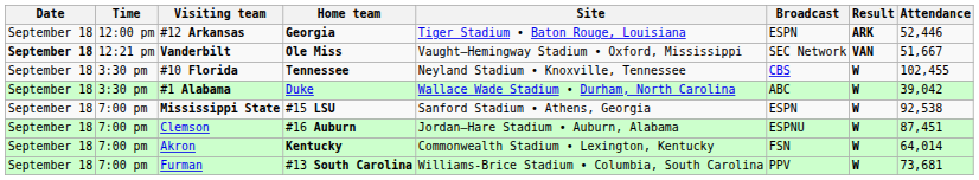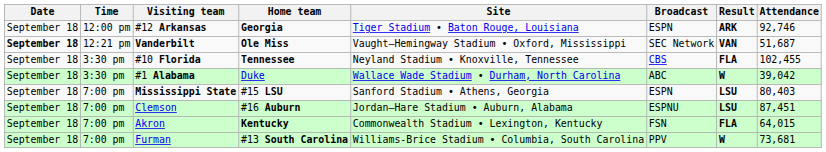 <table class="wikitable" style="font-size:95%;">
 <tr>
 <th>Date</th>
 <th>Time</th>
 <th>Visiting team</th>
 <th>Home team</th>
 <th>Site</th>
 <th>Broadcast</th>
 <th>Result</th>
 <th>Attendance</th>
 </tr>
 <tr bgcolor=>
 <td>September 18</td>
 <td>12:00 pm</td>
 <td>#12 <strong>Arkansas</strong></td>
 <td><strong>Georgia</strong></td>
 <td><a href='#'>Tiger Stadium</a> • <a href='#'>Baton Rouge, Louisiana</a></td>
 <td>ESPN</td>
 <td><strong>ARK</strong> </td>
-<td>52,446</td>
+<td>92,746</td>
 </tr>
 <tr bgcolor=>
 <td><strong>September 18</strong></td>
 <td>12:21 pm</td>
 <td><strong>Vanderbilt</strong></td>
 <td><strong>Ole Miss</strong></td>
 <td>Vaught–Hemingway Stadium • Oxford, Mississippi</td>
 <td>SEC Network</td>
 <td><strong>VAN</strong> </td>
-<td>51,667</td>
+<td>51,687</td>
 </tr>
 <tr bgcolor=>
 <td>September 18</td>
 <td>3:30 pm</td>
 <td>#10 <strong>Florida</strong></td>
 <td><strong>Tennessee</strong></td>
 <td>Neyland Stadium • Knoxville, Tennessee</td>
 <td><a href='#'>CBS</a></td>
-<td><strong>W</strong> </td>
+<td><strong>FLA</strong> </td>
 <td>102,455</td>
 </tr>
 <tr bgcolor= #ccffcc>
 <td>September 18</td>
 <td>3:30 pm</td>
 <td>#1 <strong>Alabama</strong></td>
 <td><a href='#'>Duke</a></td>
 <td><a href='#'>Wallace Wade Stadium</a> • <a href='#'>Durham, North Carolina</a></td>
 <td>ABC</td>
 <td><strong>W</strong> </td>
 <td>39,042</td>
 </tr>
 <tr bgcolor=>
 <td>September 18</td>
 <td>7:00 pm</td>
 <td><strong>Mississippi State</strong></td>
 <td>#15 <strong>LSU</strong></td>
 <td>Sanford Stadium • Athens, Georgia</td>
 <td>ESPN</td>
-<td><strong>W</strong> </td>
-<td>92,538</td>
+<td><strong>LSU</strong> </td>
+<td>80,403</td>
 </tr>
 <tr bgcolor=#ccffcc>
 <td>September 18</td>
 <td>7:00 pm</td>
 <td><a href='#'>Clemson</a></td>
 <td>#16 <strong>Auburn</strong></td>
 <td>Jordan–Hare Stadium • Auburn, Alabama</td>
 <td>ESPNU</td>
-<td><strong>W</strong> </td>
+<td><strong>LSU</strong> </td>
 <td>87,451</td>
 </tr>
 <tr bgcolor= #ccffcc>
 <td>September 18</td>
 <td>7:00 pm</td>
 <td><a href='#'>Akron</a></td>
 <td><strong>Kentucky</strong></td>
 <td>Commonwealth Stadium • Lexington, Kentucky</td>
 <td>FSN</td>
-<td><strong>W</strong> </td>
-<td>64,014</td>
+<td><strong>FLA</strong> </td>
+<td>64,015</td>
 </tr>
 <tr bgcolor=#ccffcc>
 <td>September 18</td>
 <td>7:00 pm</td>
 <td><a href='#'>Furman</a></td>
 <td>#13 <strong>South Carolina</strong></td>
 <td>Williams-Brice Stadium • Columbia, South Carolina</td>
 <td>PPV</td>
 <td><strong>W</strong> </td>
 <td>73,681</td>
 </tr>
 </table>
